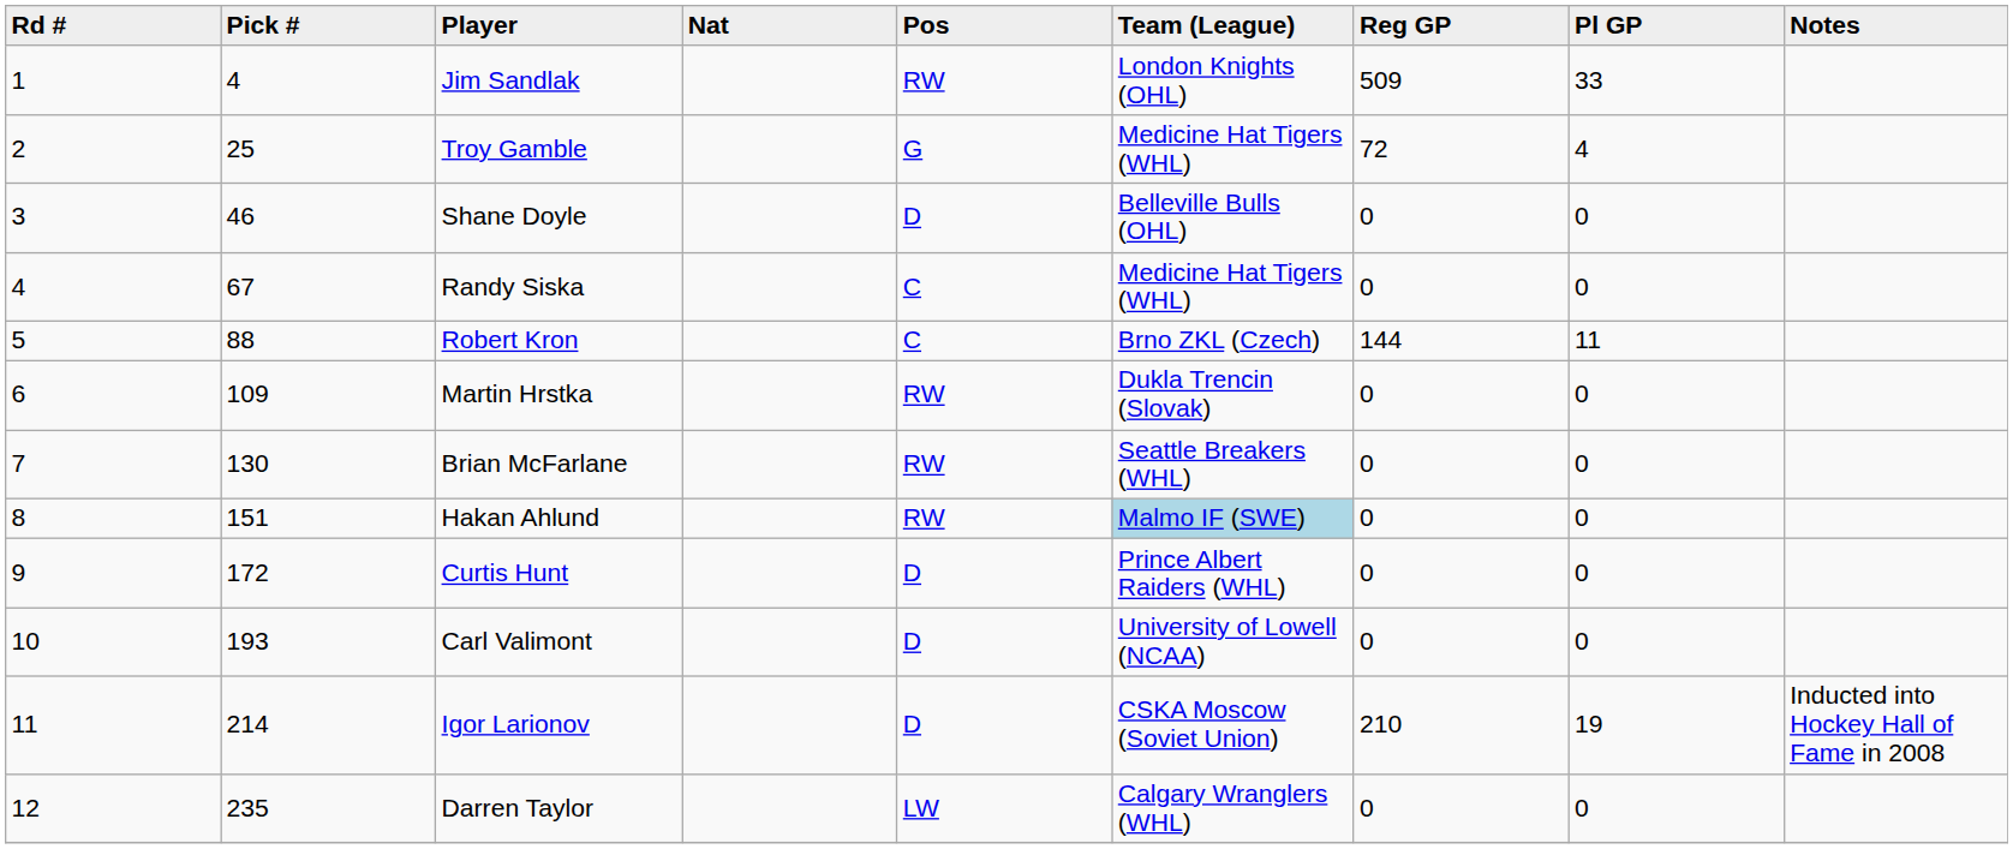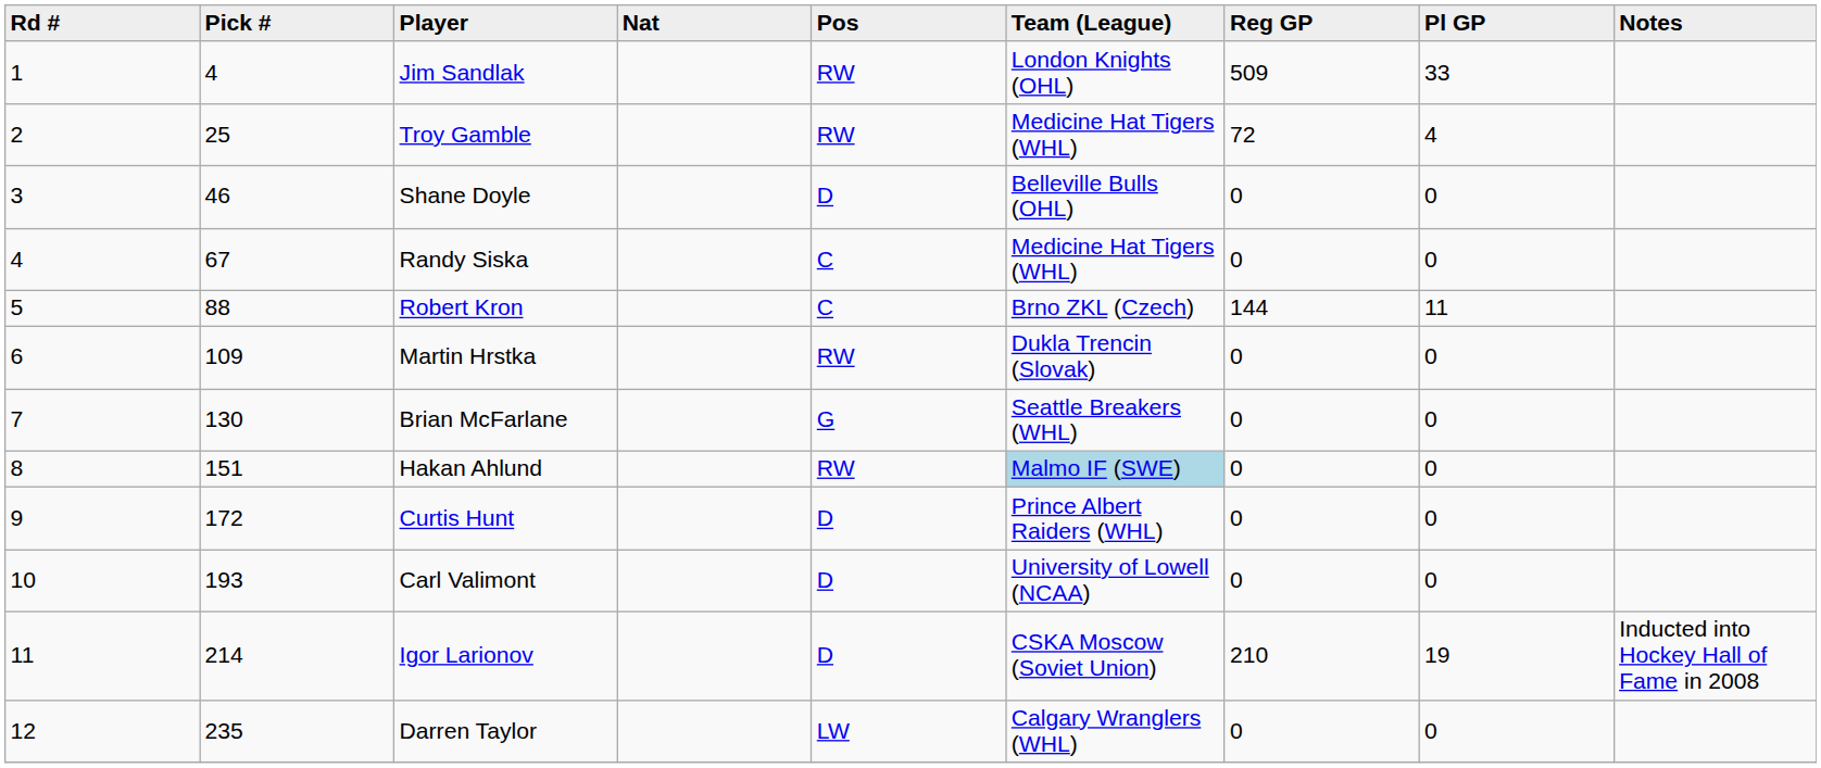 <table class="wikitable" style="width: 100%">
 <tr>
 <td width="5%"; bgcolor="#eeeeee"><strong>Rd #</strong></td>
 <td width="5%"; bgcolor="#eeeeee"><strong>Pick #</strong></td>
 <td width="5%"; bgcolor="#eeeeee"><strong>Player</strong></td>
 <td width="5%"; bgcolor="#eeeeee"><strong>Nat</strong></td>
 <td width="5%"; bgcolor="#eeeeee"><strong>Pos</strong></td>
 <td width="5%"; bgcolor="#eeeeee"><strong>Team (League)</strong></td>
 <td width="5%"; bgcolor="#eeeeee"><strong>Reg GP</strong></td>
 <td width="5%"; bgcolor="#eeeeee"><strong>Pl GP</strong></td>
 <td width="5%"; bgcolor="#eeeeee"><strong>Notes</strong></td>
 </tr>
 <tr>
 <td>1</td>
 <td>4</td>
 <td><a href='#'>Jim Sandlak</a></td>
 <td></td>
 <td><a href='#'>RW</a></td>
 <td><a href='#'>London Knights</a> (<a href='#'>OHL</a>)</td>
 <td>509</td>
 <td>33</td>
 <td></td>
 </tr>
 <tr>
 <td>2</td>
 <td>25</td>
 <td><a href='#'>Troy Gamble</a></td>
 <td></td>
-<td><a href='#'>G</a></td>
+<td><a href='#'>RW</a></td>
 <td><a href='#'>Medicine Hat Tigers</a> (<a href='#'>WHL</a>)</td>
 <td>72</td>
 <td>4</td>
 <td></td>
 </tr>
 <tr>
 <td>3</td>
 <td>46</td>
 <td>Shane Doyle</td>
 <td></td>
 <td><a href='#'>D</a></td>
 <td><a href='#'>Belleville Bulls</a> (<a href='#'>OHL</a>)</td>
 <td>0</td>
 <td>0</td>
 <td></td>
 </tr>
 <tr>
 <td>4</td>
 <td>67</td>
 <td>Randy Siska</td>
 <td></td>
 <td><a href='#'>C</a></td>
 <td><a href='#'>Medicine Hat Tigers</a> (<a href='#'>WHL</a>)</td>
 <td>0</td>
 <td>0</td>
 <td></td>
 </tr>
 <tr>
 <td>5</td>
 <td>88</td>
 <td><a href='#'>Robert Kron</a></td>
 <td></td>
 <td><a href='#'>C</a></td>
 <td><a href='#'>Brno ZKL</a> (<a href='#'>Czech</a>)</td>
 <td>144</td>
 <td>11</td>
 <td></td>
 </tr>
 <tr>
 <td>6</td>
 <td>109</td>
 <td>Martin Hrstka</td>
 <td></td>
 <td><a href='#'>RW</a></td>
 <td><a href='#'>Dukla Trencin</a> (<a href='#'>Slovak</a>)</td>
 <td>0</td>
 <td>0</td>
 <td></td>
 </tr>
 <tr>
 <td>7</td>
 <td>130</td>
 <td>Brian McFarlane</td>
 <td></td>
-<td><a href='#'>RW</a></td>
+<td><a href='#'>G</a></td>
 <td><a href='#'>Seattle Breakers</a> (<a href='#'>WHL</a>)</td>
 <td>0</td>
 <td>0</td>
 <td></td>
 </tr>
 <tr>
 <td>8</td>
 <td>151</td>
 <td>Hakan Ahlund</td>
 <td></td>
 <td><a href='#'>RW</a></td>
 <td style="background: lightblue;"><a href='#'>Malmo IF</a> (<a href='#'>SWE</a>)</td>
 <td>0</td>
 <td>0</td>
 <td></td>
 </tr>
 <tr>
 <td>9</td>
 <td>172</td>
 <td><a href='#'>Curtis Hunt</a></td>
 <td></td>
 <td><a href='#'>D</a></td>
 <td><a href='#'>Prince Albert Raiders</a> (<a href='#'>WHL</a>)</td>
 <td>0</td>
 <td>0</td>
 <td></td>
 </tr>
 <tr>
 <td>10</td>
 <td>193</td>
 <td>Carl Valimont</td>
 <td></td>
 <td><a href='#'>D</a></td>
 <td><a href='#'>University of Lowell</a> (<a href='#'>NCAA</a>)</td>
 <td>0</td>
 <td>0</td>
 <td></td>
 </tr>
 <tr>
 <td>11</td>
 <td>214</td>
 <td><a href='#'>Igor Larionov</a></td>
 <td></td>
 <td><a href='#'>D</a></td>
 <td><a href='#'>CSKA Moscow</a> (<a href='#'>Soviet Union</a>)</td>
 <td>210</td>
 <td>19</td>
 <td>Inducted into <a href='#'>Hockey Hall of Fame</a> in 2008</td>
 </tr>
 <tr>
 <td>12</td>
 <td>235</td>
 <td>Darren Taylor</td>
 <td></td>
 <td><a href='#'>LW</a></td>
 <td><a href='#'>Calgary Wranglers</a> (<a href='#'>WHL</a>)</td>
 <td>0</td>
 <td>0</td>
 <td></td>
 </tr>
 <tr>
 </tr>
 </table>
